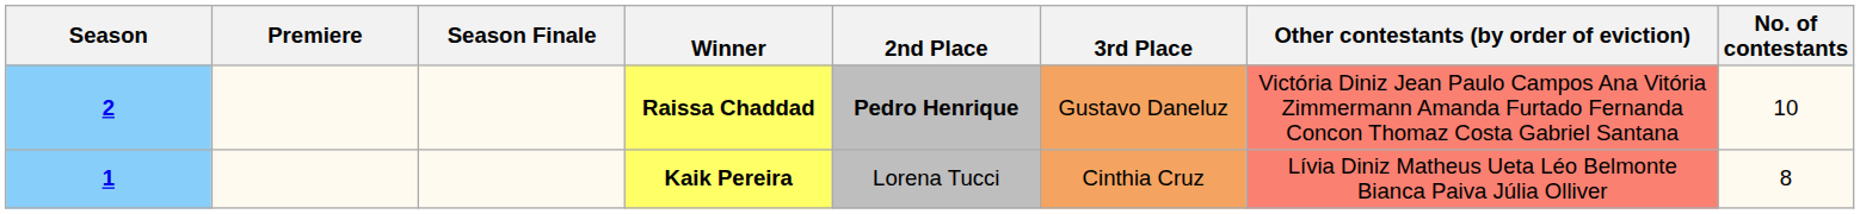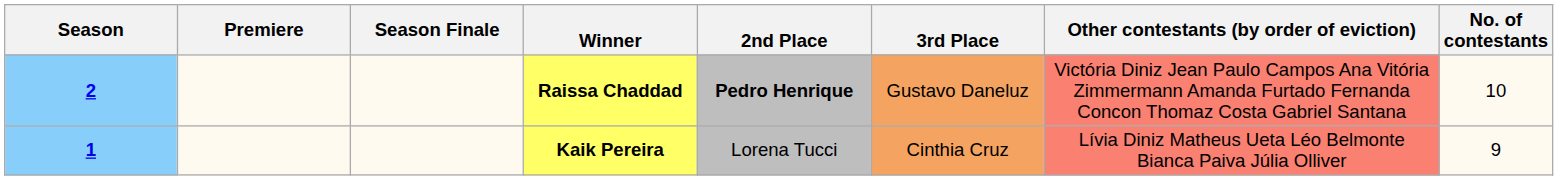 <table class="wikitable" style="font-size:90%; width:95%; text-align: center;">
 <tr>
 <th width="12%">Season</th>
 <th width="12%">Premiere</th>
 <th width="12%">Season Finale</th>
 <th width=12%><br>Winner</th>
 <th width=12%><br>2nd Place</th>
 <th width=12%><br>3rd Place</th>
 <th width="40%">Other contestants (by order of eviction)</th>
 <th width=12%>No. of contestants</th>
 </tr>
 <tr>
 <td bgcolor=87CEFA><strong><a href='#'>2</a></strong></td>
 <td bgcolor=fffaf0></td>
 <td bgcolor=fffaf0></td>
 <td bgcolor="FFFF66"><strong>Raissa Chaddad</strong></td>
 <td bgcolor="BEBEBE"><strong>Pedro Henrique</strong></td>
 <td bgcolor="F4A460">Gustavo Daneluz</td>
 <td bgcolor="FA8072">Victória Diniz   Jean Paulo Campos   Ana Vitória Zimmermann  Amanda Furtado   Fernanda Concon   Thomaz Costa   Gabriel Santana</td>
 <td bgcolor=fffaf0>10</td>
 </tr>
 <tr>
 <td bgcolor=87CEFA><strong><a href='#'>1</a></strong></td>
 <td bgcolor=fffaf0></td>
 <td bgcolor=fffaf0></td>
 <td bgcolor="FFFF66"><strong>Kaik Pereira</strong></td>
 <td bgcolor="BEBEBE">Lorena Tucci</td>
 <td bgcolor="F4A460">Cinthia Cruz</td>
 <td bgcolor="FA8072">Lívia Diniz  Matheus Ueta  Léo Belmonte  Bianca Paiva  Júlia Olliver</td>
-<td bgcolor=fffaf0>8</td>
+<td bgcolor=fffaf0>9</td>
 </tr>
 </table>
